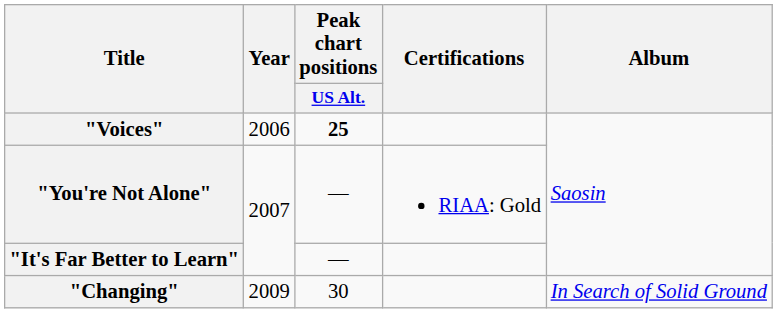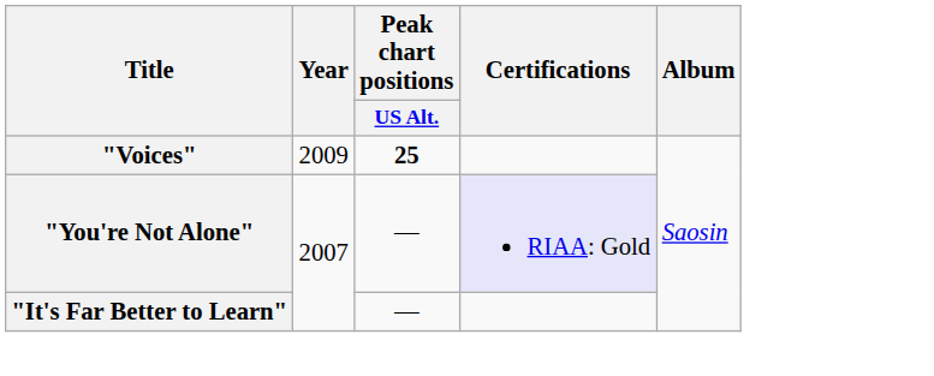 <table class="wikitable plainrowheaders">
 <tr>
 <th rowspan="2">Title</th>
 <th rowspan="2">Year</th>
 <th colspan="1">Peak chart positions</th>
 <th rowspan="2">Certifications</th>
 <th rowspan="2">Album</th>
 </tr>
 <tr>
 <th scope="col" style="width:3em; font-size:85%"><a href='#'>US Alt.</a><br></th>
 </tr>
 <tr>
 <th scope="row">"Voices"</th>
-<td>2006</td>
+<td>2009</td>
 <td align="center"><strong>25</strong></td>
 <td></td>
 <td rowspan="3"><em><a href='#'>Saosin</a></em></td>
 </tr>
 <tr>
 <th scope="row">"You're Not Alone"</th>
 <td rowspan="2">2007</td>
 <td align="center">—</td>
-<td><br><ul><li><a href='#'>RIAA</a>: Gold</li></ul></td>
+<td style="background: lavender;"><br><ul><li><a href='#'>RIAA</a>: Gold</li></ul></td>
 </tr>
 <tr>
 <th scope="row">"It's Far Better to Learn"</th>
 <td align="center">—</td>
 <td></td>
 </tr>
-<tr>
-<th scope="row">"Changing"</th>
-<td>2009</td>
-<td align="center">30</td>
-<td></td>
-<td><em><a href='#'>In Search of Solid Ground</a></em></td>
-</tr>
 </table>
